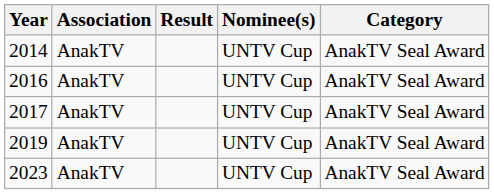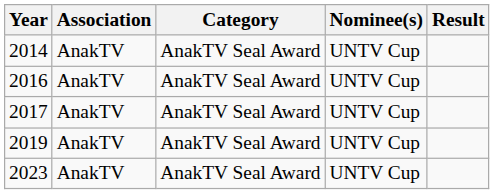 <table class="wikitable sortable">
 <tr>
 <th>Year</th>
 <th>Association</th>
+<th>Category</th>
+<th>Nominee(s)</th>
 <th>Result</th>
-<th>Nominee(s)</th>
-<th>Category</th>
 </tr>
 <tr>
 <td>2014</td>
 <td>AnakTV</td>
+<td>AnakTV Seal Award</td>
+<td>UNTV Cup</td>
 <td></td>
-<td>UNTV Cup</td>
-<td>AnakTV Seal Award</td>
 </tr>
 <tr>
 <td>2016</td>
 <td>AnakTV</td>
+<td>AnakTV Seal Award</td>
+<td>UNTV Cup</td>
 <td></td>
-<td>UNTV Cup</td>
-<td>AnakTV Seal Award</td>
 </tr>
 <tr>
 <td>2017</td>
 <td>AnakTV</td>
+<td>AnakTV Seal Award</td>
+<td>UNTV Cup</td>
 <td></td>
-<td>UNTV Cup</td>
-<td>AnakTV Seal Award</td>
 </tr>
 <tr>
 <td>2019</td>
 <td>AnakTV</td>
+<td>AnakTV Seal Award</td>
+<td>UNTV Cup</td>
 <td></td>
-<td>UNTV Cup</td>
-<td>AnakTV Seal Award</td>
 </tr>
 <tr>
 <td>2023</td>
 <td>AnakTV</td>
+<td>AnakTV Seal Award</td>
+<td>UNTV Cup</td>
 <td></td>
-<td>UNTV Cup</td>
-<td>AnakTV Seal Award</td>
 </tr>
 </table>
